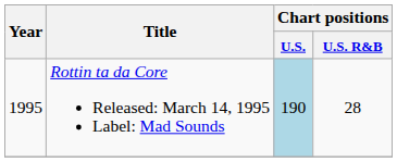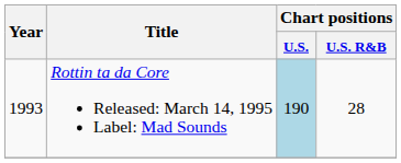 <table class="wikitable">
 <tr>
 <th rowspan="2">Year</th>
 <th rowspan="2">Title</th>
 <th colspan="2">Chart positions</th>
 </tr>
 <tr>
 <th><small><a href='#'>U.S.</a></small></th>
 <th><small><a href='#'>U.S. R&B</a></small></th>
 </tr>
 <tr>
-<td>1995</td>
+<td>1993</td>
 <td><em><a href='#'>Rottin ta da Core</a></em><br><ul><li>Released: March 14, 1995</li><li>Label: <a href='#'>Mad Sounds</a></li></ul></td>
 <td align="center" style="background: lightblue;">190</td>
 <td align="center">28</td>
 </tr>
 <tr>
 </tr>
 </table>
